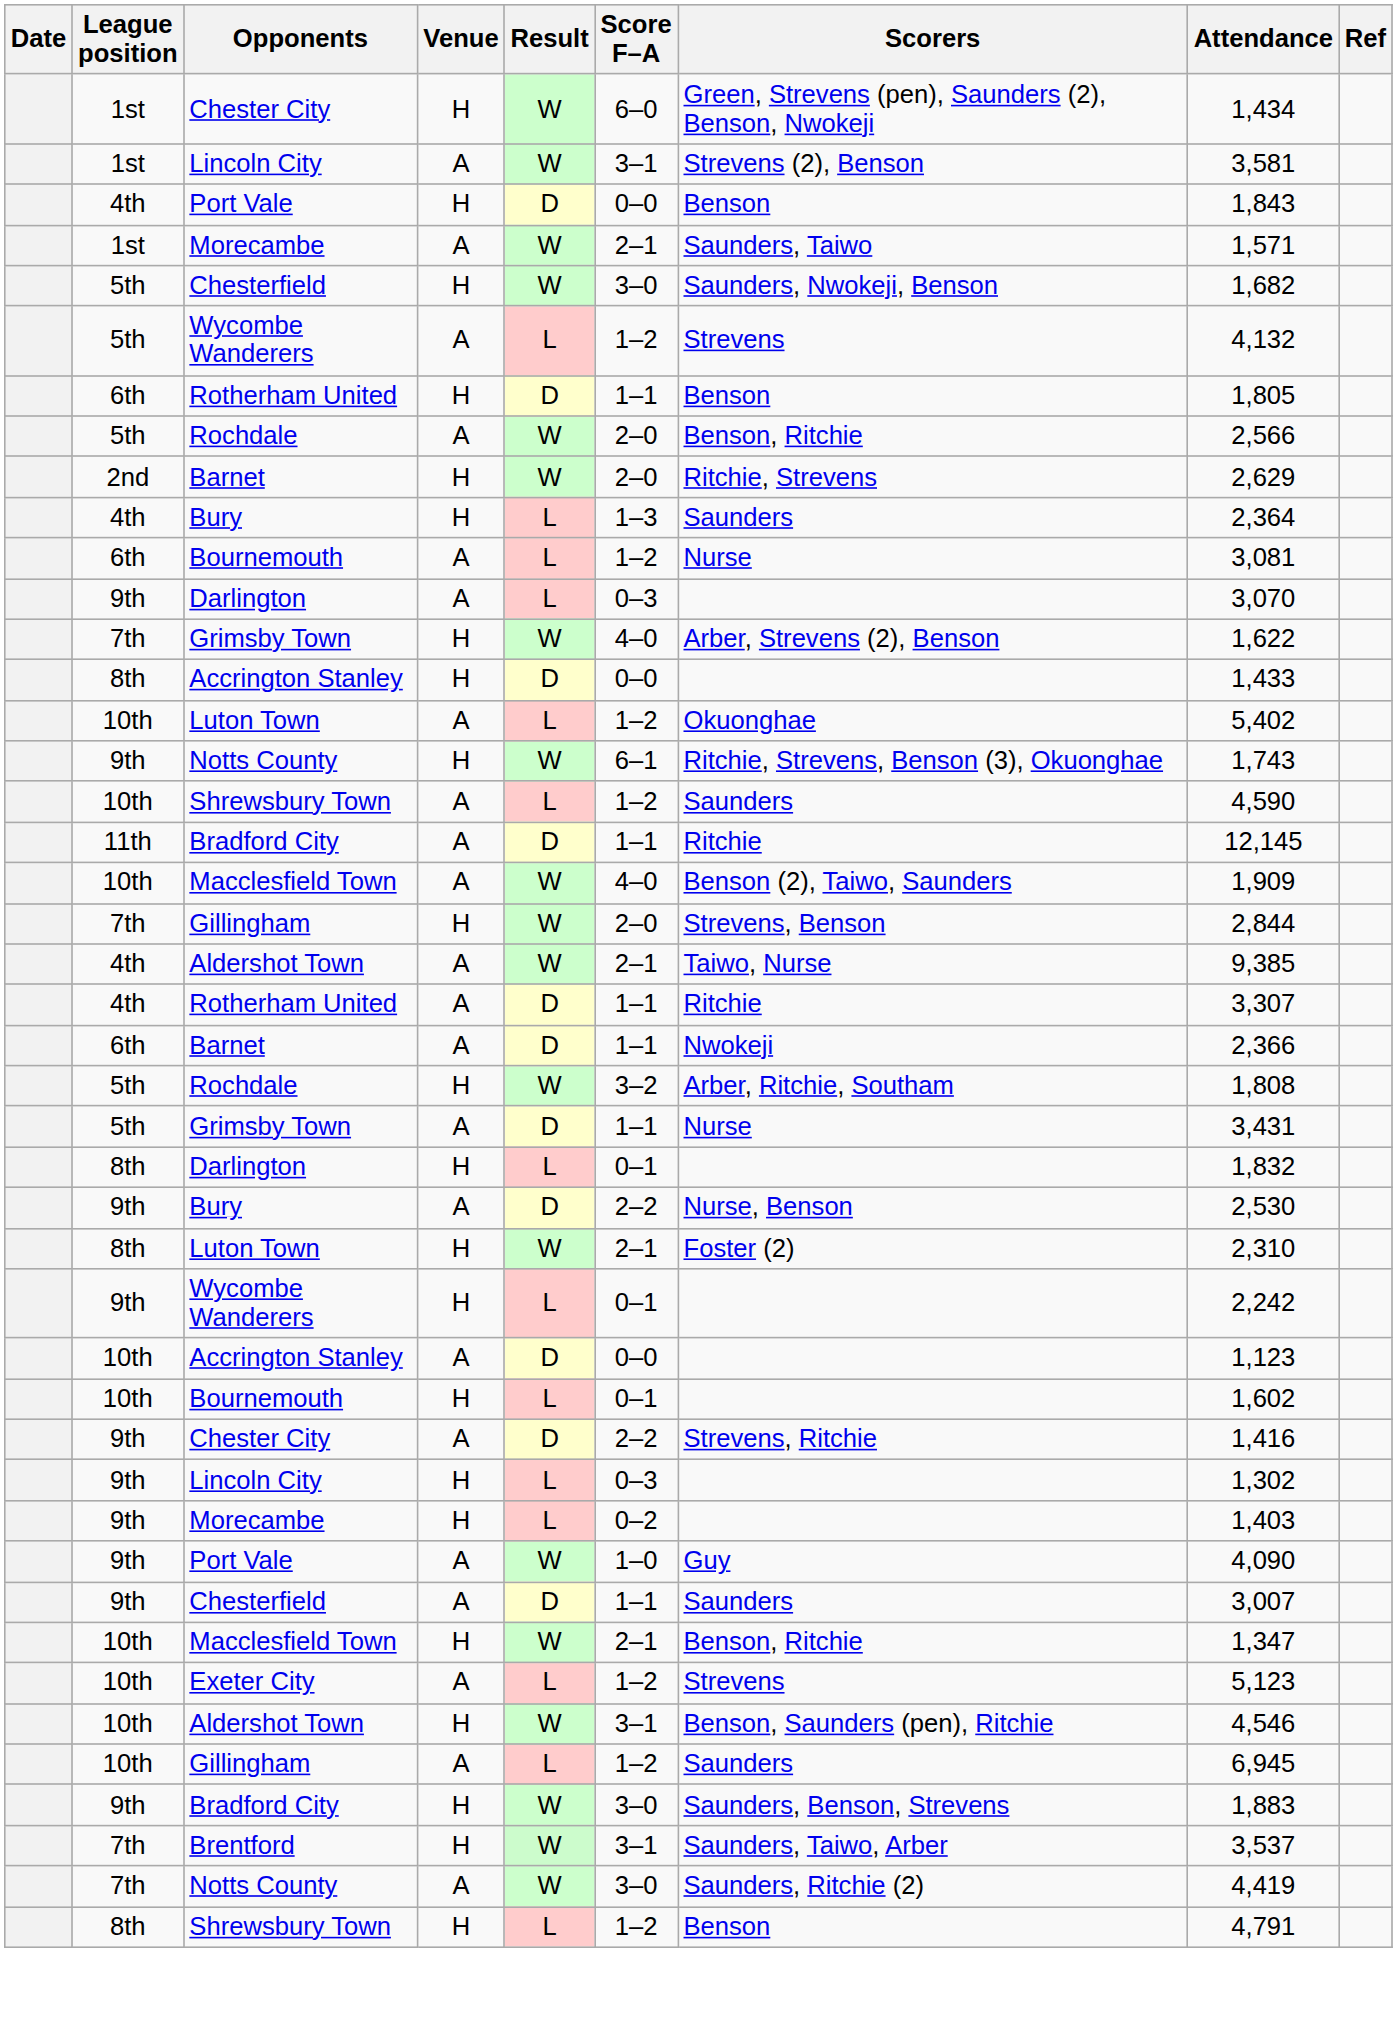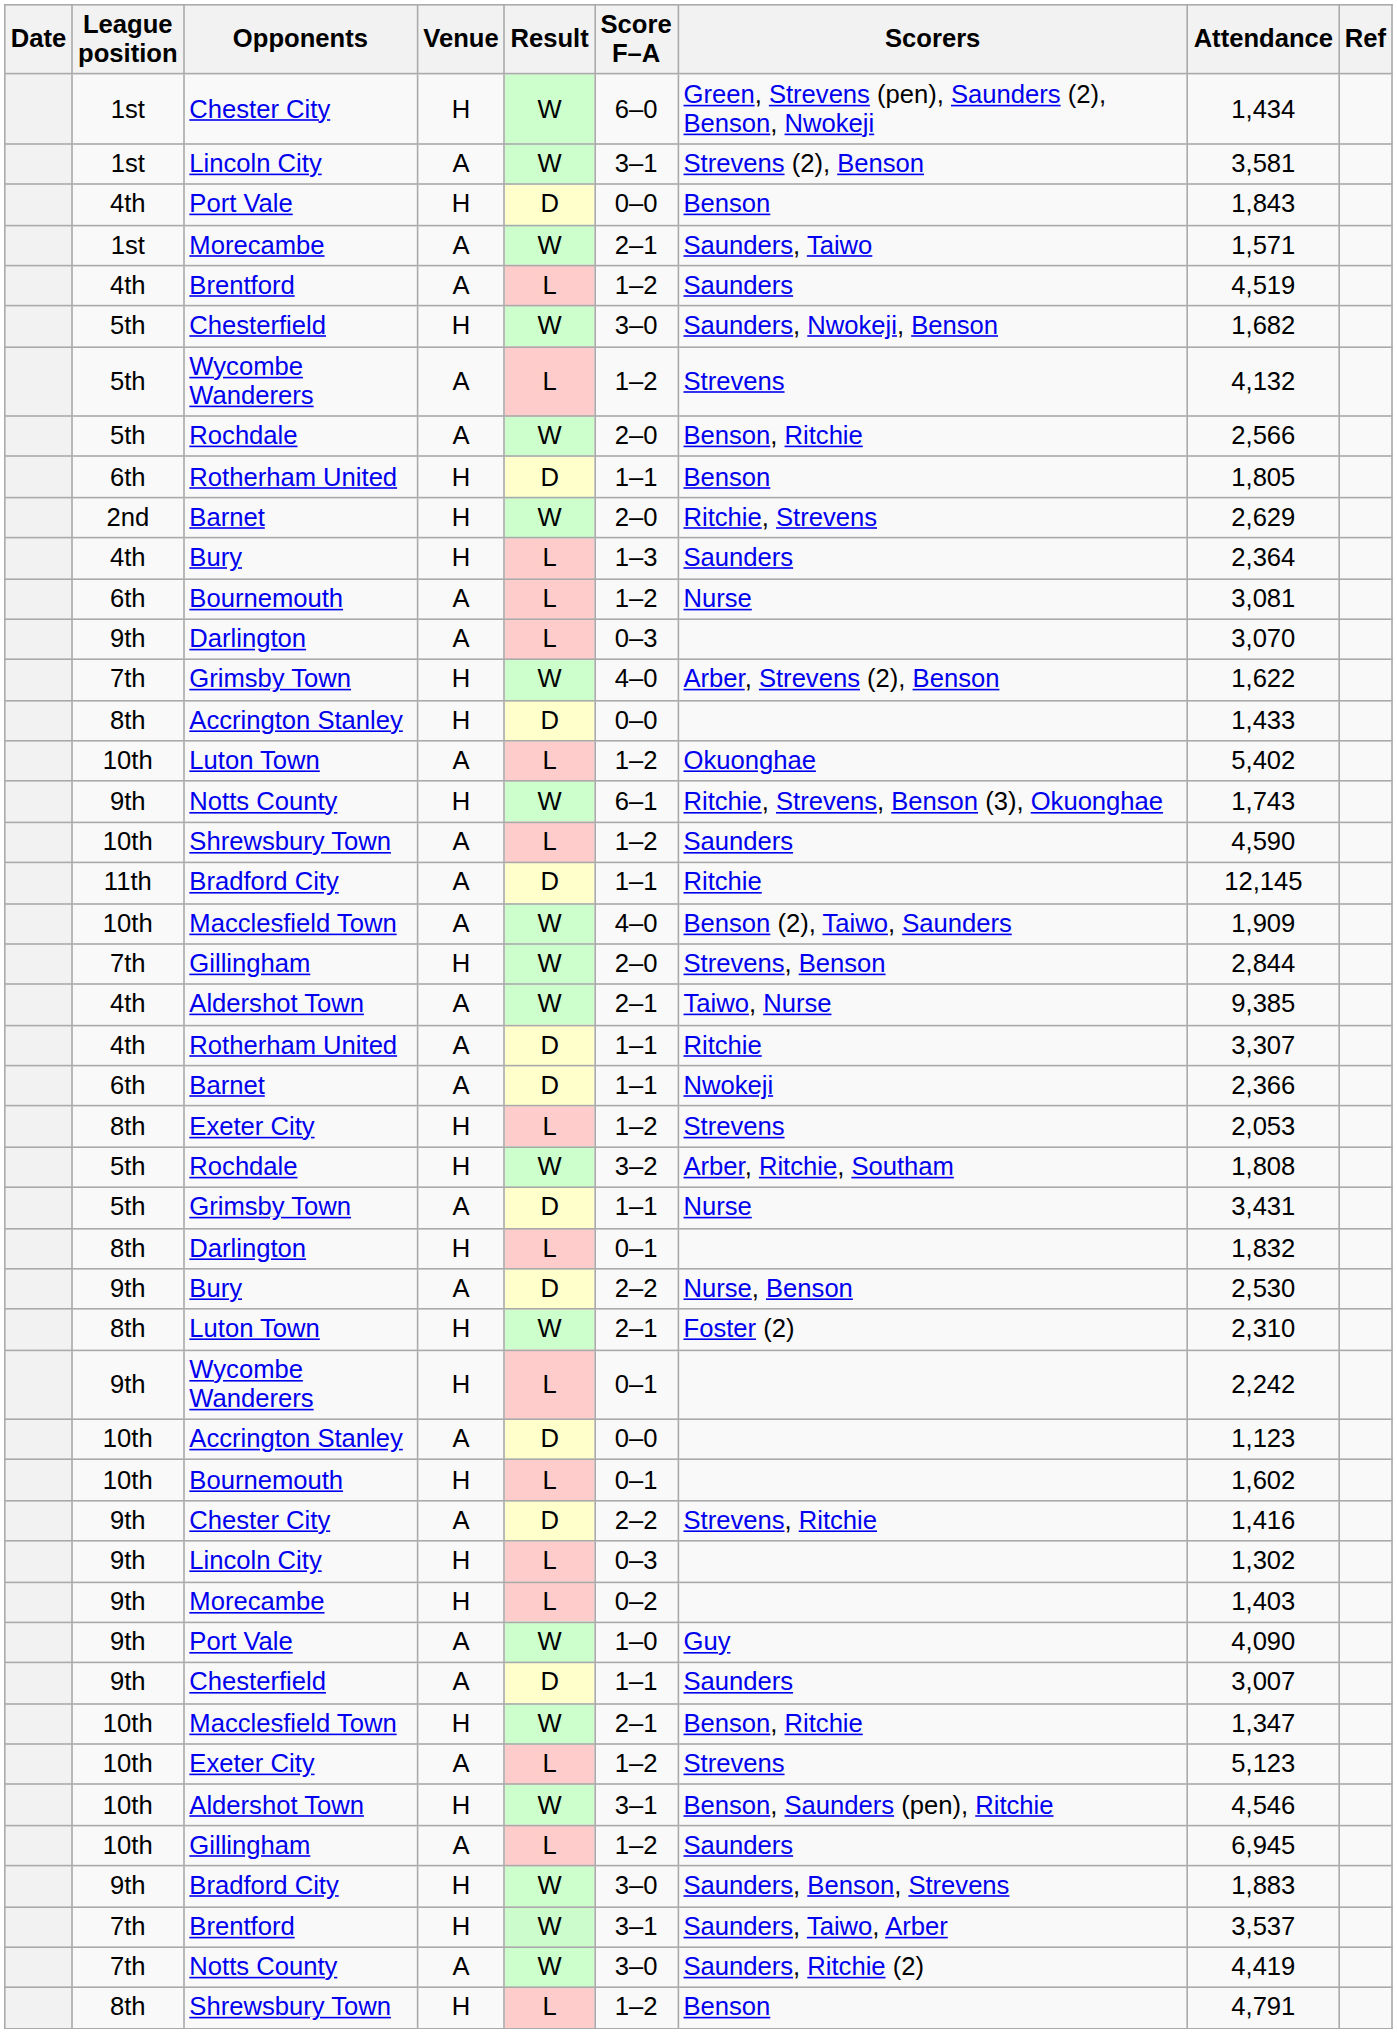 <table class="wikitable plainrowheaders sortable" style="text-align:center">
 <tr>
 <th scope="col">Date</th>
 <th scope="col">League<br>position</th>
 <th scope="col">Opponents</th>
 <th scope="col">Venue</th>
 <th scope="col">Result</th>
 <th scope="col">Score<br>F–A</th>
 <th scope="col" class="unsortable">Scorers</th>
 <th scope="col">Attendance</th>
 <th scope="col" class="unsortable">Ref</th>
 </tr>
 <tr>
 <th scope="row"></th>
 <td>1st</td>
 <td align="left"><a href='#'>Chester City</a></td>
 <td>H</td>
 <td style="background-color:#CCFFCC">W</td>
 <td>6–0</td>
 <td align="left"><a href='#'>Green</a>, <a href='#'>Strevens</a> (pen), <a href='#'>Saunders</a> (2), <a href='#'>Benson</a>, <a href='#'>Nwokeji</a></td>
 <td>1,434</td>
 <td></td>
 </tr>
 <tr>
 <th scope="row"></th>
 <td>1st</td>
 <td align="left"><a href='#'>Lincoln City</a></td>
 <td>A</td>
 <td style="background-color:#CCFFCC">W</td>
 <td>3–1</td>
 <td align="left"><a href='#'>Strevens</a> (2), <a href='#'>Benson</a></td>
 <td>3,581</td>
 <td></td>
 </tr>
 <tr>
 <th scope="row"></th>
 <td>4th</td>
 <td align="left"><a href='#'>Port Vale</a></td>
 <td>H</td>
 <td style="background-color:#FFFFCC">D</td>
 <td>0–0</td>
 <td align="left"><a href='#'>Benson</a></td>
 <td>1,843</td>
 <td></td>
 </tr>
 <tr>
 <th scope="row"></th>
 <td>1st</td>
 <td align="left"><a href='#'>Morecambe</a></td>
 <td>A</td>
 <td style="background-color:#CCFFCC">W</td>
 <td>2–1</td>
 <td align="left"><a href='#'>Saunders</a>, <a href='#'>Taiwo</a></td>
 <td>1,571</td>
 <td></td>
 </tr>
 <tr>
 <th scope="row"></th>
+<td>4th</td>
+<td align="left"><a href='#'>Brentford</a></td>
+<td>A</td>
+<td style="background-color:#FFCCCC">L</td>
+<td>1–2</td>
+<td align="left"><a href='#'>Saunders</a></td>
+<td>4,519</td>
+<td></td>
+</tr>
+<tr>
+<th scope="row"></th>
 <td>5th</td>
 <td align="left"><a href='#'>Chesterfield</a></td>
 <td>H</td>
 <td style="background-color:#CCFFCC">W</td>
 <td>3–0</td>
 <td align="left"><a href='#'>Saunders</a>, <a href='#'>Nwokeji</a>, <a href='#'>Benson</a></td>
 <td>1,682</td>
 <td></td>
 </tr>
 <tr>
 <th scope="row"></th>
 <td>5th</td>
 <td align="left"><a href='#'>Wycombe Wanderers</a></td>
 <td>A</td>
 <td style="background-color:#FFCCCC">L</td>
 <td>1–2</td>
 <td align="left"><a href='#'>Strevens</a></td>
 <td>4,132</td>
 <td></td>
 </tr>
 <tr>
 <th scope="row"></th>
+<td>5th</td>
+<td align="left"><a href='#'>Rochdale</a></td>
+<td>A</td>
+<td style="background-color:#CCFFCC">W</td>
+<td>2–0</td>
+<td align="left"><a href='#'>Benson</a>, <a href='#'>Ritchie</a></td>
+<td>2,566</td>
+<td></td>
+</tr>
+<tr>
+<th scope="row"></th>
 <td>6th</td>
 <td align="left"><a href='#'>Rotherham United</a></td>
 <td>H</td>
 <td style="background-color:#FFFFCC">D</td>
 <td>1–1</td>
 <td align="left"><a href='#'>Benson</a></td>
 <td>1,805</td>
-<td></td>
-</tr>
-<tr>
-<th scope="row"></th>
-<td>5th</td>
-<td align="left"><a href='#'>Rochdale</a></td>
-<td>A</td>
-<td style="background-color:#CCFFCC">W</td>
-<td>2–0</td>
-<td align="left"><a href='#'>Benson</a>, <a href='#'>Ritchie</a></td>
-<td>2,566</td>
 <td></td>
 </tr>
 <tr>
 <th scope="row"></th>
 <td>2nd</td>
 <td align="left"><a href='#'>Barnet</a></td>
 <td>H</td>
 <td style="background-color:#CCFFCC">W</td>
 <td>2–0</td>
 <td align="left"><a href='#'>Ritchie</a>, <a href='#'>Strevens</a></td>
 <td>2,629</td>
 <td></td>
 </tr>
 <tr>
 <th scope="row"></th>
 <td>4th</td>
 <td align="left"><a href='#'>Bury</a></td>
 <td>H</td>
 <td style="background-color:#FFCCCC">L</td>
 <td>1–3</td>
 <td align="left"><a href='#'>Saunders</a></td>
 <td>2,364</td>
 <td></td>
 </tr>
 <tr>
 <th scope="row"></th>
 <td>6th</td>
 <td align="left"><a href='#'>Bournemouth</a></td>
 <td>A</td>
 <td style="background-color:#FFCCCC">L</td>
 <td>1–2</td>
 <td align="left"><a href='#'>Nurse</a></td>
 <td>3,081</td>
 <td></td>
 </tr>
 <tr>
 <th scope="row"></th>
 <td>9th</td>
 <td align="left"><a href='#'>Darlington</a></td>
 <td>A</td>
 <td style="background-color:#FFCCCC">L</td>
 <td>0–3</td>
 <td align="left"></td>
 <td>3,070</td>
 <td></td>
 </tr>
 <tr>
 <th scope="row"></th>
 <td>7th</td>
 <td align="left"><a href='#'>Grimsby Town</a></td>
 <td>H</td>
 <td style="background-color:#CCFFCC">W</td>
 <td>4–0</td>
 <td align="left"><a href='#'>Arber</a>, <a href='#'>Strevens</a> (2), <a href='#'>Benson</a></td>
 <td>1,622</td>
 <td></td>
 </tr>
 <tr>
 <th scope="row"></th>
 <td>8th</td>
 <td align="left"><a href='#'>Accrington Stanley</a></td>
 <td>H</td>
 <td style="background-color:#FFFFCC">D</td>
 <td>0–0</td>
 <td align="left"></td>
 <td>1,433</td>
 <td></td>
 </tr>
 <tr>
 <th scope="row"></th>
 <td>10th</td>
 <td align="left"><a href='#'>Luton Town</a></td>
 <td>A</td>
 <td style="background-color:#FFCCCC">L</td>
 <td>1–2</td>
 <td align="left"><a href='#'>Okuonghae</a></td>
 <td>5,402</td>
 <td></td>
 </tr>
 <tr>
 <th scope="row"></th>
 <td>9th</td>
 <td align="left"><a href='#'>Notts County</a></td>
 <td>H</td>
 <td style="background-color:#CCFFCC">W</td>
 <td>6–1</td>
 <td align="left"><a href='#'>Ritchie</a>, <a href='#'>Strevens</a>, <a href='#'>Benson</a> (3), <a href='#'>Okuonghae</a></td>
 <td>1,743</td>
 <td></td>
 </tr>
 <tr>
 <th scope="row"></th>
 <td>10th</td>
 <td align="left"><a href='#'>Shrewsbury Town</a></td>
 <td>A</td>
 <td style="background-color:#FFCCCC">L</td>
 <td>1–2</td>
 <td align="left"><a href='#'>Saunders</a></td>
 <td>4,590</td>
 <td></td>
 </tr>
 <tr>
 <th scope="row"></th>
 <td>11th</td>
 <td align="left"><a href='#'>Bradford City</a></td>
 <td>A</td>
 <td style="background-color:#FFFFCC">D</td>
 <td>1–1</td>
 <td align="left"><a href='#'>Ritchie</a></td>
 <td>12,145</td>
 <td></td>
 </tr>
 <tr>
 <th scope="row"></th>
 <td>10th</td>
 <td align="left"><a href='#'>Macclesfield Town</a></td>
 <td>A</td>
 <td style="background-color:#CCFFCC">W</td>
 <td>4–0</td>
 <td align="left"><a href='#'>Benson</a> (2), <a href='#'>Taiwo</a>, <a href='#'>Saunders</a></td>
 <td>1,909</td>
 <td></td>
 </tr>
 <tr>
 <th scope="row"></th>
 <td>7th</td>
 <td align="left"><a href='#'>Gillingham</a></td>
 <td>H</td>
 <td style="background-color:#CCFFCC">W</td>
 <td>2–0</td>
 <td align="left"><a href='#'>Strevens</a>, <a href='#'>Benson</a></td>
 <td>2,844</td>
 <td></td>
 </tr>
 <tr>
 <th scope="row"></th>
 <td>4th</td>
 <td align="left"><a href='#'>Aldershot Town</a></td>
 <td>A</td>
 <td style="background-color:#CCFFCC">W</td>
 <td>2–1</td>
 <td align="left"><a href='#'>Taiwo</a>, <a href='#'>Nurse</a></td>
 <td>9,385</td>
 <td></td>
 </tr>
 <tr>
 <th scope="row"></th>
 <td>4th</td>
 <td align="left"><a href='#'>Rotherham United</a></td>
 <td>A</td>
 <td style="background-color:#FFFFCC">D</td>
 <td>1–1</td>
 <td align="left"><a href='#'>Ritchie</a></td>
 <td>3,307</td>
 <td></td>
 </tr>
 <tr>
 <th scope="row"></th>
 <td>6th</td>
 <td align="left"><a href='#'>Barnet</a></td>
 <td>A</td>
 <td style="background-color:#FFFFCC">D</td>
 <td>1–1</td>
 <td align="left"><a href='#'>Nwokeji</a></td>
 <td>2,366</td>
+<td></td>
+</tr>
+<tr>
+<th scope="row"></th>
+<td>8th</td>
+<td align="left"><a href='#'>Exeter City</a></td>
+<td>H</td>
+<td style="background-color:#FFCCCC">L</td>
+<td>1–2</td>
+<td align="left"><a href='#'>Strevens</a></td>
+<td>2,053</td>
 <td></td>
 </tr>
 <tr>
 <th scope="row"></th>
 <td>5th</td>
 <td align="left"><a href='#'>Rochdale</a></td>
 <td>H</td>
 <td style="background-color:#CCFFCC">W</td>
 <td>3–2</td>
 <td align="left"><a href='#'>Arber</a>, <a href='#'>Ritchie</a>, <a href='#'>Southam</a></td>
 <td>1,808</td>
 <td></td>
 </tr>
 <tr>
 <th scope="row"></th>
 <td>5th</td>
 <td align="left"><a href='#'>Grimsby Town</a></td>
 <td>A</td>
 <td style="background-color:#FFFFCC">D</td>
 <td>1–1</td>
 <td align="left"><a href='#'>Nurse</a></td>
 <td>3,431</td>
 <td></td>
 </tr>
 <tr>
 <th scope="row"></th>
 <td>8th</td>
 <td align="left"><a href='#'>Darlington</a></td>
 <td>H</td>
 <td style="background-color:#FFCCCC">L</td>
 <td>0–1</td>
 <td align="left"></td>
 <td>1,832</td>
 <td></td>
 </tr>
 <tr>
 <th scope="row"></th>
 <td>9th</td>
 <td align="left"><a href='#'>Bury</a></td>
 <td>A</td>
 <td style="background-color:#FFFFCC">D</td>
 <td>2–2</td>
 <td align="left"><a href='#'>Nurse</a>, <a href='#'>Benson</a></td>
 <td>2,530</td>
 <td></td>
 </tr>
 <tr>
 <th scope="row"></th>
 <td>8th</td>
 <td align="left"><a href='#'>Luton Town</a></td>
 <td>H</td>
 <td style="background-color:#CCFFCC">W</td>
 <td>2–1</td>
 <td align="left"><a href='#'>Foster</a> (2)</td>
 <td>2,310</td>
 <td></td>
 </tr>
 <tr>
 <th scope="row"></th>
 <td>9th</td>
 <td align="left"><a href='#'>Wycombe Wanderers</a></td>
 <td>H</td>
 <td style="background-color:#FFCCCC">L</td>
 <td>0–1</td>
 <td align="left"></td>
 <td>2,242</td>
 <td></td>
 </tr>
 <tr>
 <th scope="row"></th>
 <td>10th</td>
 <td align="left"><a href='#'>Accrington Stanley</a></td>
 <td>A</td>
 <td style="background-color:#FFFFCC">D</td>
 <td>0–0</td>
 <td align="left"></td>
 <td>1,123</td>
 <td></td>
 </tr>
 <tr>
 <th scope="row"></th>
 <td>10th</td>
 <td align="left"><a href='#'>Bournemouth</a></td>
 <td>H</td>
 <td style="background-color:#FFCCCC">L</td>
 <td>0–1</td>
 <td align="left"></td>
 <td>1,602</td>
 <td></td>
 </tr>
 <tr>
 <th scope="row"></th>
 <td>9th</td>
 <td align="left"><a href='#'>Chester City</a></td>
 <td>A</td>
 <td style="background-color:#FFFFCC">D</td>
 <td>2–2</td>
 <td align="left"><a href='#'>Strevens</a>, <a href='#'>Ritchie</a></td>
 <td>1,416</td>
 <td></td>
 </tr>
 <tr>
 <th scope="row"></th>
 <td>9th</td>
 <td align="left"><a href='#'>Lincoln City</a></td>
 <td>H</td>
 <td style="background-color:#FFCCCC">L</td>
 <td>0–3</td>
 <td align="left"></td>
 <td>1,302</td>
 <td></td>
 </tr>
 <tr>
 <th scope="row"></th>
 <td>9th</td>
 <td align="left"><a href='#'>Morecambe</a></td>
 <td>H</td>
 <td style="background-color:#FFCCCC">L</td>
 <td>0–2</td>
 <td align="left"></td>
 <td>1,403</td>
 <td></td>
 </tr>
 <tr>
 <th scope="row"></th>
 <td>9th</td>
 <td align="left"><a href='#'>Port Vale</a></td>
 <td>A</td>
 <td style="background-color:#CCFFCC">W</td>
 <td>1–0</td>
 <td align="left"><a href='#'>Guy</a></td>
 <td>4,090</td>
 <td></td>
 </tr>
 <tr>
 <th scope="row"></th>
 <td>9th</td>
 <td align="left"><a href='#'>Chesterfield</a></td>
 <td>A</td>
 <td style="background-color:#FFFFCC">D</td>
 <td>1–1</td>
 <td align="left"><a href='#'>Saunders</a></td>
 <td>3,007</td>
 <td></td>
 </tr>
 <tr>
 <th scope="row"></th>
 <td>10th</td>
 <td align="left"><a href='#'>Macclesfield Town</a></td>
 <td>H</td>
 <td style="background-color:#CCFFCC">W</td>
 <td>2–1</td>
 <td align="left"><a href='#'>Benson</a>, <a href='#'>Ritchie</a></td>
 <td>1,347</td>
 <td></td>
 </tr>
 <tr>
 <th scope="row"></th>
 <td>10th</td>
 <td align="left"><a href='#'>Exeter City</a></td>
 <td>A</td>
 <td style="background-color:#FFCCCC">L</td>
 <td>1–2</td>
 <td align="left"><a href='#'>Strevens</a></td>
 <td>5,123</td>
 <td></td>
 </tr>
 <tr>
 <th scope="row"></th>
 <td>10th</td>
 <td align="left"><a href='#'>Aldershot Town</a></td>
 <td>H</td>
 <td style="background-color:#CCFFCC">W</td>
 <td>3–1</td>
 <td align="left"><a href='#'>Benson</a>, <a href='#'>Saunders</a> (pen), <a href='#'>Ritchie</a></td>
 <td>4,546</td>
 <td></td>
 </tr>
 <tr>
 <th scope="row"></th>
 <td>10th</td>
 <td align="left"><a href='#'>Gillingham</a></td>
 <td>A</td>
 <td style="background-color:#FFCCCC">L</td>
 <td>1–2</td>
 <td align="left"><a href='#'>Saunders</a></td>
 <td>6,945</td>
 <td></td>
 </tr>
 <tr>
 <th scope="row"></th>
 <td>9th</td>
 <td align="left"><a href='#'>Bradford City</a></td>
 <td>H</td>
 <td style="background-color:#CCFFCC">W</td>
 <td>3–0</td>
 <td align="left"><a href='#'>Saunders</a>, <a href='#'>Benson</a>, <a href='#'>Strevens</a></td>
 <td>1,883</td>
 <td></td>
 </tr>
 <tr>
 <th scope="row"></th>
 <td>7th</td>
 <td align="left"><a href='#'>Brentford</a></td>
 <td>H</td>
 <td style="background-color:#CCFCCC">W</td>
 <td>3–1</td>
 <td align="left"><a href='#'>Saunders</a>, <a href='#'>Taiwo</a>, <a href='#'>Arber</a></td>
 <td>3,537</td>
 <td></td>
 </tr>
 <tr>
 <th scope="row"></th>
 <td>7th</td>
 <td align="left"><a href='#'>Notts County</a></td>
 <td>A</td>
 <td style="background-color:#CCFFCC">W</td>
 <td>3–0</td>
 <td align="left"><a href='#'>Saunders</a>, <a href='#'>Ritchie</a> (2)</td>
 <td>4,419</td>
 <td></td>
 </tr>
 <tr>
 <th scope="row"></th>
 <td>8th</td>
 <td align="left"><a href='#'>Shrewsbury Town</a></td>
 <td>H</td>
 <td style="background-color:#FFCCCC">L</td>
 <td>1–2</td>
 <td align="left"><a href='#'>Benson</a></td>
 <td>4,791</td>
 <td></td>
 </tr>
 </table>
